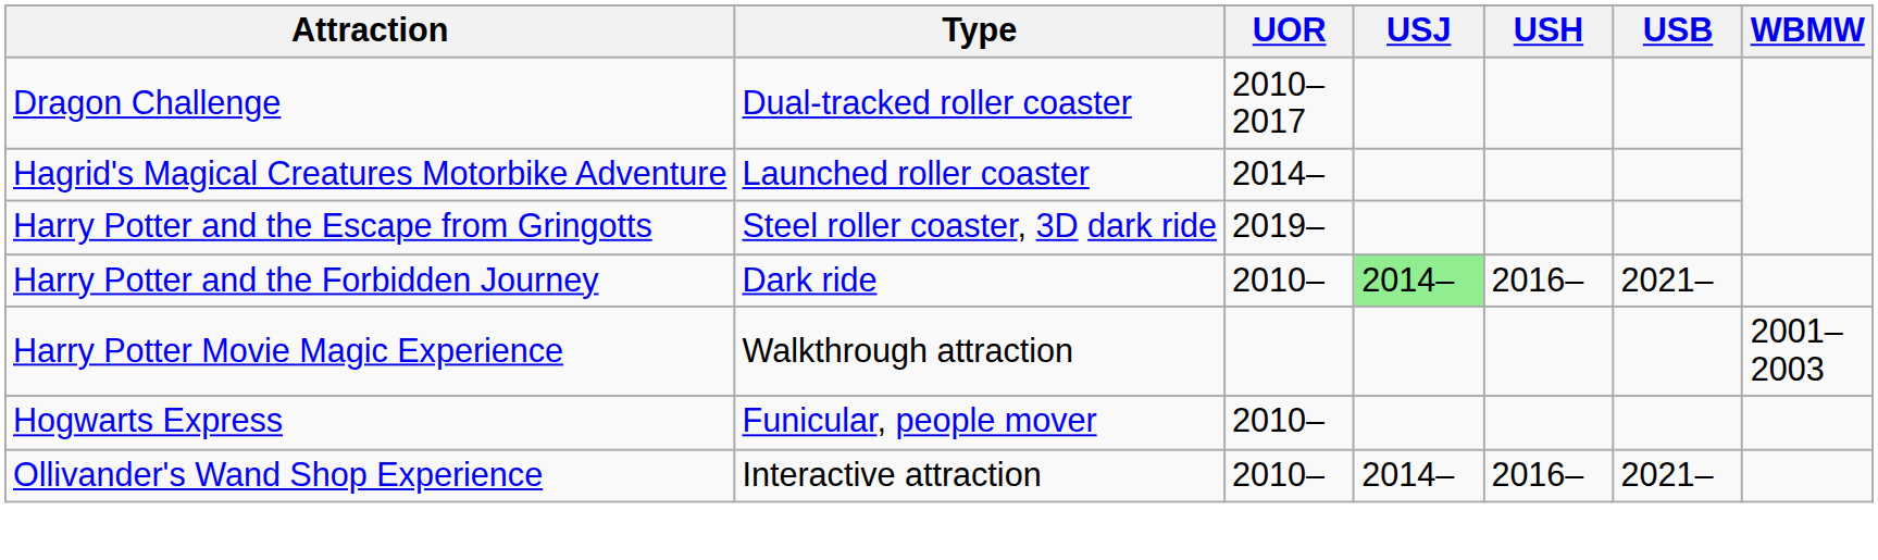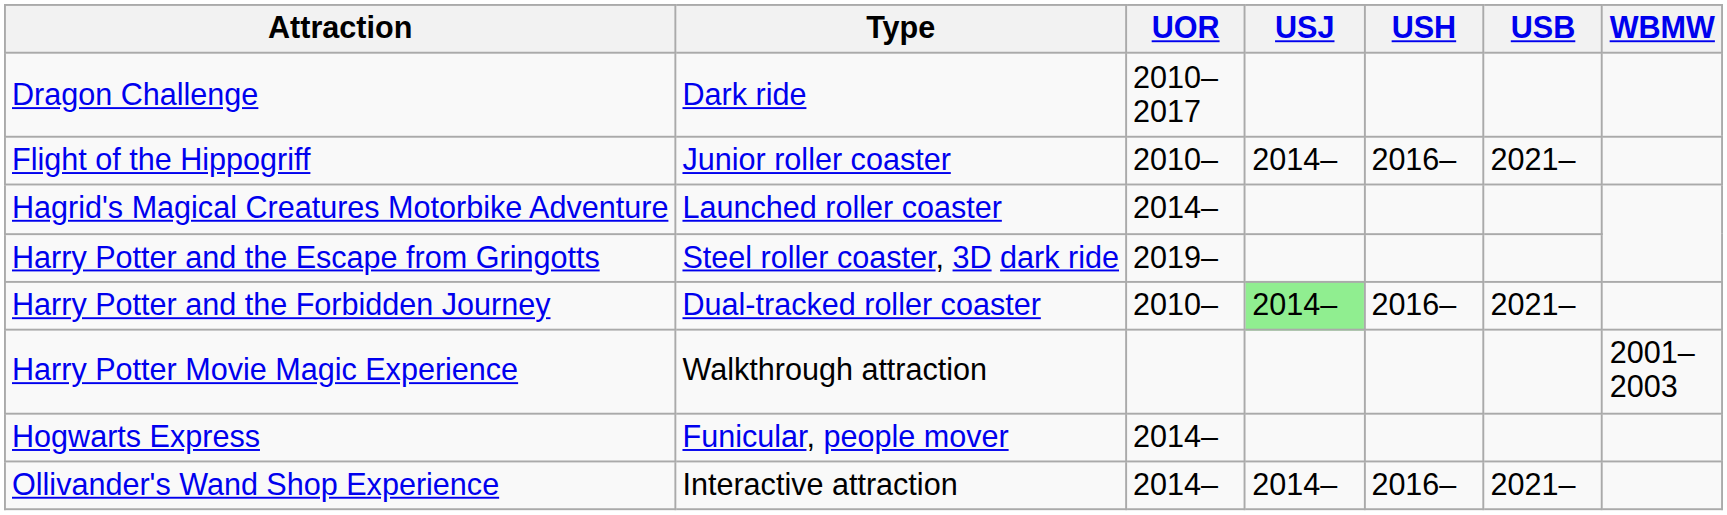 <table class="wikitable sortable">
 <tr>
 <th>Attraction</th>
 <th>Type</th>
 <th width="55px"><a href='#'>UOR</a></th>
 <th width="55px"><a href='#'>USJ</a></th>
 <th width="55px"><a href='#'>USH</a></th>
 <th width="55px"><a href='#'>USB</a></th>
 <th width="55px"><a href='#'>WBMW</a></th>
 </tr>
 <tr>
 <td><a href='#'>Dragon Challenge</a></td>
-<td><a href='#'>Dual-tracked roller coaster</a></td>
+<td><a href='#'>Dark ride</a></td>
 <td>2010–2017</td>
 <td></td>
 <td></td>
+<td></td>
+</tr>
+<tr>
+<td><a href='#'>Flight of the Hippogriff</a></td>
+<td><a href='#'>Junior roller coaster</a></td>
+<td>2010–</td>
+<td>2014–</td>
+<td>2016–</td>
+<td>2021–</td>
 <td></td>
 </tr>
 <tr>
 <td><a href='#'>Hagrid's Magical Creatures Motorbike Adventure</a></td>
 <td><a href='#'>Launched roller coaster</a></td>
 <td>2014–</td>
 <td></td>
 <td></td>
 <td></td>
 </tr>
 <tr>
 <td><a href='#'>Harry Potter and the Escape from Gringotts</a></td>
 <td><a href='#'>Steel roller coaster</a>, <a href='#'>3D</a> <a href='#'>dark ride</a></td>
 <td>2019–</td>
 <td></td>
 <td></td>
 <td></td>
 </tr>
 <tr>
 <td><a href='#'>Harry Potter and the Forbidden Journey</a></td>
-<td><a href='#'>Dark ride</a></td>
+<td><a href='#'>Dual-tracked roller coaster</a></td>
 <td>2010–</td>
 <td style="background: lightgreen;">2014–</td>
 <td>2016–</td>
 <td>2021–</td>
 <td></td>
 </tr>
 <tr>
 <td><a href='#'>Harry Potter Movie Magic Experience</a></td>
 <td>Walkthrough attraction</td>
 <td></td>
 <td></td>
 <td></td>
 <td></td>
 <td>2001–2003</td>
 </tr>
 <tr>
 <td><a href='#'>Hogwarts Express</a></td>
 <td><a href='#'>Funicular</a>, <a href='#'>people mover</a></td>
-<td>2010–</td>
+<td>2014–</td>
 <td></td>
 <td></td>
 <td></td>
 </tr>
 <tr>
 <td><a href='#'>Ollivander's Wand Shop Experience</a></td>
 <td>Interactive attraction</td>
-<td>2010–</td>
+<td>2014–</td>
 <td>2014–</td>
 <td>2016–</td>
 <td>2021–</td>
 <td></td>
 </tr>
 </table>
